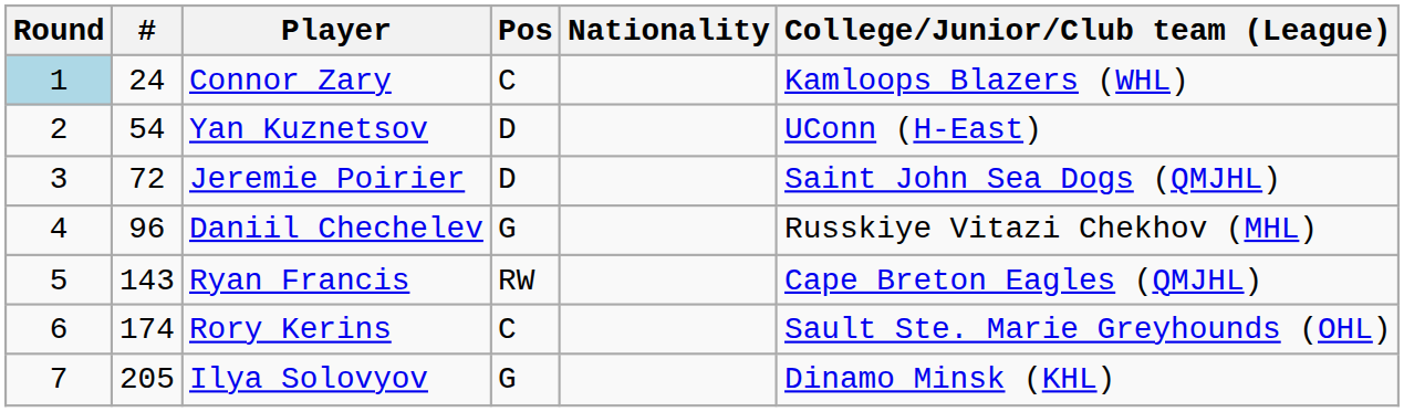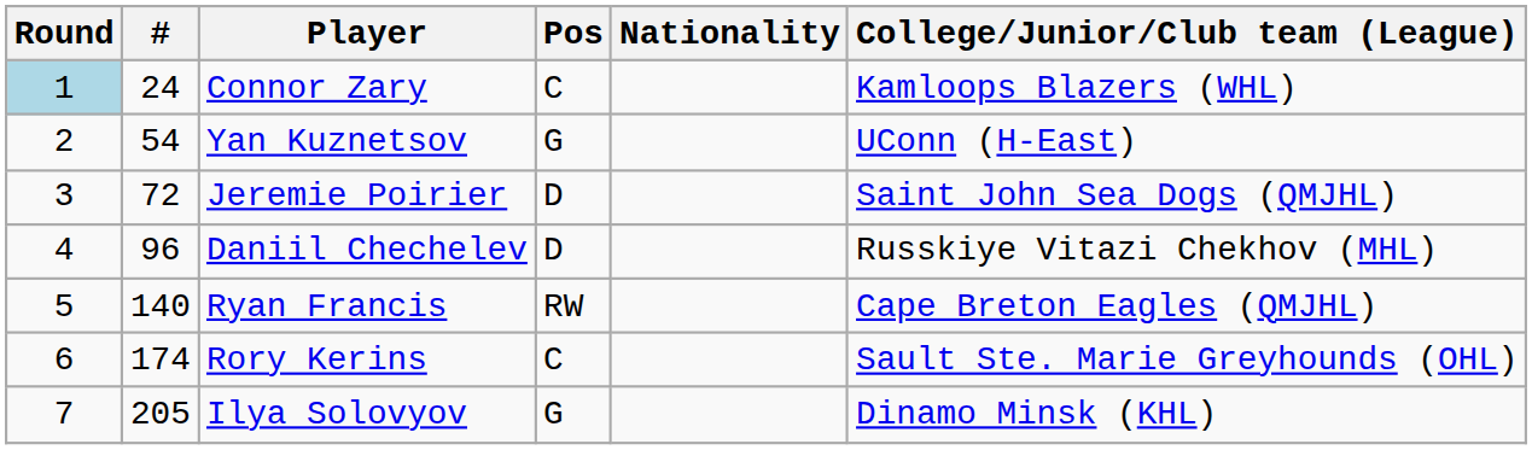 <table class="wikitable">
 <tr>
 <th>Round</th>
 <th>#</th>
 <th>Player</th>
 <th>Pos</th>
 <th>Nationality</th>
 <th>College/Junior/Club team (League)</th>
 </tr>
 <tr>
 <td style="background: lightblue; text-align:center;">1</td>
 <td style="text-align:center;">24</td>
 <td><a href='#'>Connor Zary</a></td>
 <td>C</td>
 <td></td>
 <td><a href='#'>Kamloops Blazers</a> (<a href='#'>WHL</a>)</td>
 </tr>
 <tr>
 <td style="text-align:center;">2</td>
 <td style="text-align:center;">54</td>
 <td><a href='#'>Yan Kuznetsov</a></td>
-<td>D</td>
+<td>G</td>
 <td></td>
 <td><a href='#'>UConn</a> (<a href='#'>H-East</a>)</td>
 </tr>
 <tr>
 <td style="text-align:center;">3</td>
 <td style="text-align:center;">72</td>
 <td><a href='#'>Jeremie Poirier</a></td>
 <td>D</td>
 <td></td>
 <td><a href='#'>Saint John Sea Dogs</a> (<a href='#'>QMJHL</a>)</td>
 </tr>
 <tr>
 <td style="text-align:center;">4</td>
 <td style="text-align:center;">96</td>
 <td><a href='#'>Daniil Chechelev</a></td>
-<td>G</td>
+<td>D</td>
 <td></td>
 <td>Russkiye Vitazi Chekhov (<a href='#'>MHL</a>)</td>
 </tr>
 <tr>
 <td style="text-align:center;">5</td>
-<td style="text-align:center;">143</td>
+<td style="text-align:center;">140</td>
 <td><a href='#'>Ryan Francis</a></td>
 <td>RW</td>
 <td></td>
 <td><a href='#'>Cape Breton Eagles</a> (<a href='#'>QMJHL</a>)</td>
 </tr>
 <tr>
 <td style="text-align:center;">6</td>
 <td style="text-align:center;">174</td>
 <td><a href='#'>Rory Kerins</a></td>
 <td>C</td>
 <td></td>
 <td><a href='#'>Sault Ste. Marie Greyhounds</a> (<a href='#'>OHL</a>)</td>
 </tr>
 <tr>
 <td style="text-align:center;">7</td>
 <td style="text-align:center;">205</td>
 <td><a href='#'>Ilya Solovyov</a></td>
 <td>G</td>
 <td></td>
 <td><a href='#'>Dinamo Minsk</a> (<a href='#'>KHL</a>)</td>
 </tr>
 </table>
